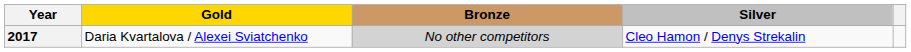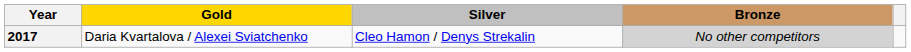 <table class="wikitable unsortable" style="text-align:left; width:85%">
 <tr>
 <th scope="col" style="text-align:center">Year</th>
 <td scope="col" style="text-align:center; width:30%; background:gold"><strong>Gold</strong></td>
+<td scope="col" style="text-align:center; width:30%; background:silver"><strong>Silver</strong></td>
 <td scope="col" style="text-align:center; width:30%; background:#c96"><strong>Bronze</strong></td>
-<td scope="col" style="text-align:center; width:30%; background:silver"><strong>Silver</strong></td>
 <th scope="col" style="text-align:center"></th>
 </tr>
 <tr>
 <th scope="row" style="text-align:left">2017</th>
 <td> Daria Kvartalova / <a href='#'>Alexei Sviatchenko</a></td>
+<td> <a href='#'>Cleo Hamon</a> / <a href='#'>Denys Strekalin</a></td>
 <td align="center" bgcolor="lightgray"><em>No other competitors</em></td>
-<td> <a href='#'>Cleo Hamon</a> / <a href='#'>Denys Strekalin</a></td>
 <td></td>
 </tr>
 </table>
